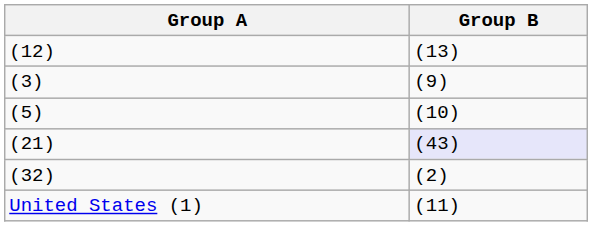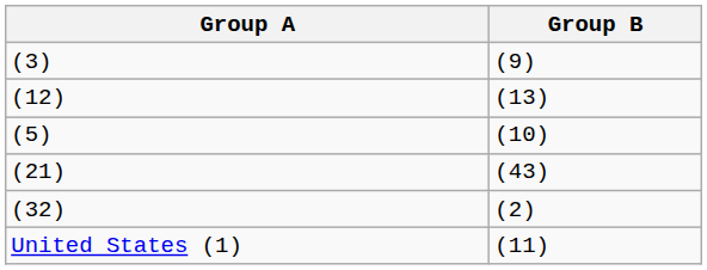 <table class="wikitable" style="width:400px;">
 <tr>
 <th>Group A</th>
 <th>Group B</th>
 </tr>
 <tr>
+<td> (3)</td>
+<td> (9)</td>
+</tr>
+<tr>
 <td> (12)</td>
 <td> (13)</td>
-</tr>
-<tr>
-<td> (3)</td>
-<td> (9)</td>
 </tr>
 <tr>
 <td> (5)</td>
 <td> (10)</td>
 </tr>
 <tr>
 <td> (21)</td>
-<td style="background: lavender;"> (43)</td>
+<td> (43)</td>
 </tr>
 <tr>
 <td> (32)</td>
 <td> (2)</td>
 </tr>
 <tr>
 <td> <a href='#'>United States</a> (1)</td>
 <td> (11)</td>
 </tr>
 </table>
